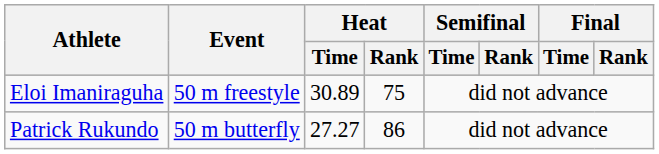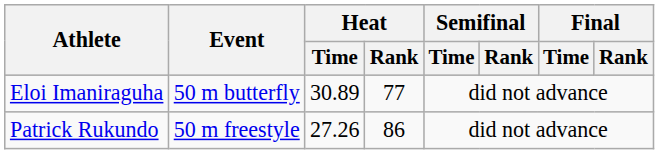 <table class=wikitable style="font-size:90%">
 <tr>
 <th rowspan="2">Athlete</th>
 <th rowspan="2">Event</th>
 <th colspan="2">Heat</th>
 <th colspan="2">Semifinal</th>
 <th colspan="2">Final</th>
 </tr>
 <tr style="font-size:95%">
 <th>Time</th>
 <th>Rank</th>
 <th>Time</th>
 <th>Rank</th>
 <th>Time</th>
 <th>Rank</th>
 </tr>
 <tr align=center>
 <td align=left><a href='#'>Eloi Imaniraguha</a></td>
-<td align=left><a href='#'>50 m freestyle</a></td>
+<td align=left><a href='#'>50 m butterfly</a></td>
 <td>30.89</td>
-<td>75</td>
+<td>77</td>
 <td colspan=4>did not advance</td>
 </tr>
 <tr align=center>
 <td align=left><a href='#'>Patrick Rukundo</a></td>
-<td align=left><a href='#'>50 m butterfly</a></td>
-<td>27.27</td>
+<td align=left><a href='#'>50 m freestyle</a></td>
+<td>27.26</td>
 <td>86</td>
 <td colspan=4>did not advance</td>
 </tr>
 </table>
